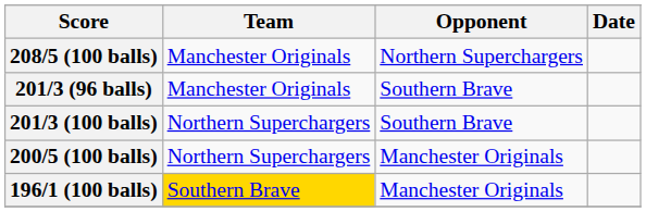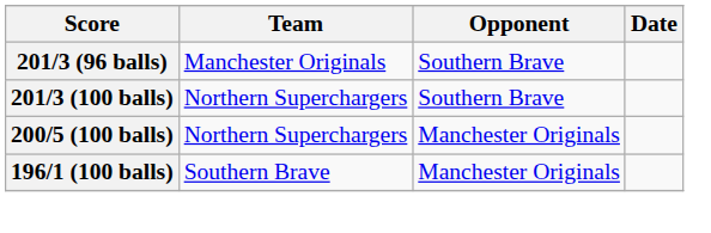 <table class="wikitable">
 <tr>
 </tr>
 <tr>
 <th>Score</th>
 <th>Team</th>
 <th>Opponent</th>
 <th>Date</th>
-</tr>
-<tr>
-<th>208/5 (100 balls)</th>
-<td><a href='#'>Manchester Originals</a></td>
-<td><a href='#'>Northern Superchargers</a></td>
-<td></td>
 </tr>
 <tr>
 <th>201/3 (96 balls)</th>
 <td><a href='#'>Manchester Originals</a></td>
 <td><a href='#'>Southern Brave</a></td>
 <td></td>
 </tr>
 <tr>
 <th>201/3 (100 balls)</th>
 <td><a href='#'>Northern Superchargers</a></td>
 <td><a href='#'>Southern Brave</a></td>
 <td></td>
 </tr>
 <tr>
 <th>200/5 (100 balls)</th>
 <td><a href='#'>Northern Superchargers</a></td>
 <td><a href='#'>Manchester Originals</a></td>
 <td></td>
 </tr>
 <tr>
 <th>196/1 (100 balls)</th>
-<td style="background: gold;"><a href='#'>Southern Brave</a></td>
+<td><a href='#'>Southern Brave</a></td>
 <td><a href='#'>Manchester Originals</a></td>
 <td></td>
 </tr>
 <tr>
 </tr>
 </table>
